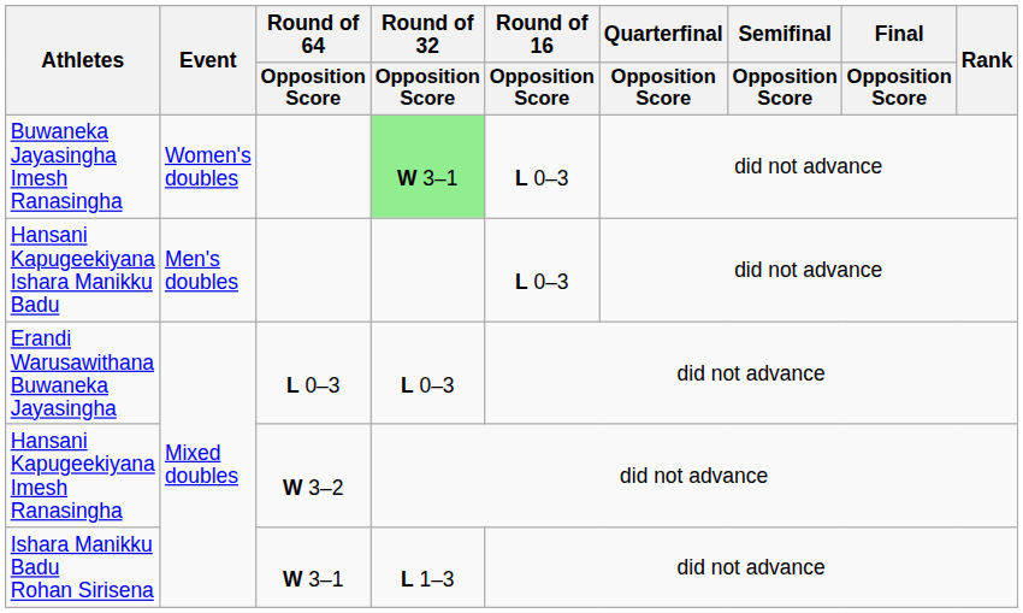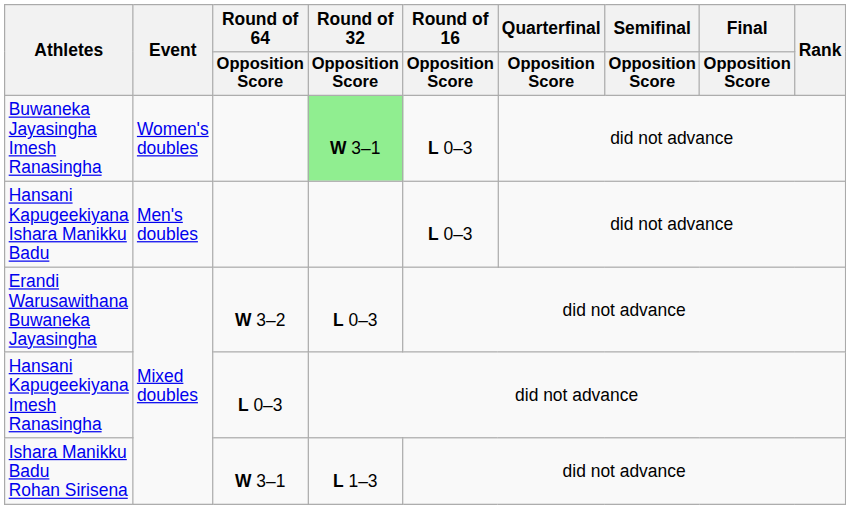 <table class="wikitable" style="font-size:90%">
 <tr>
 <th rowspan=2>Athletes</th>
 <th rowspan=2>Event</th>
 <th>Round of 64</th>
 <th>Round of 32</th>
 <th>Round of 16</th>
 <th>Quarterfinal</th>
 <th>Semifinal</th>
 <th>Final</th>
 <th rowspan=2>Rank</th>
 </tr>
 <tr style="font-size:95%">
 <th>Opposition<br>Score</th>
 <th>Opposition<br>Score</th>
 <th>Opposition<br>Score</th>
 <th>Opposition<br>Score</th>
 <th>Opposition<br>Score</th>
 <th>Opposition<br>Score</th>
 </tr>
 <tr align=center>
 <td align=left><a href='#'>Buwaneka Jayasingha</a><br><a href='#'>Imesh Ranasingha</a></td>
 <td align=left><a href='#'>Women's doubles</a></td>
 <td></td>
 <td style="background: lightgreen;"><br><strong>W</strong> 3–1</td>
 <td><br><strong>L</strong> 0–3</td>
 <td colspan=4>did not advance</td>
 </tr>
 <tr align=center>
 <td align=left><a href='#'>Hansani Kapugeekiyana</a><br><a href='#'>Ishara Manikku Badu</a></td>
 <td align=left><a href='#'>Men's doubles</a></td>
 <td></td>
 <td></td>
 <td><br><strong>L</strong> 0–3</td>
 <td colspan=4>did not advance</td>
 </tr>
 <tr align=center>
 <td align=left><a href='#'>Erandi Warusawithana</a><br><a href='#'>Buwaneka Jayasingha</a></td>
 <td align=left rowspan=3><a href='#'>Mixed doubles</a></td>
-<td><br><strong>L</strong> 0–3</td>
+<td><br><strong>W</strong> 3–2</td>
 <td><br><strong>L</strong> 0–3</td>
 <td colspan=5>did not advance</td>
 </tr>
 <tr align=center>
 <td align=left><a href='#'>Hansani Kapugeekiyana</a><br><a href='#'>Imesh Ranasingha</a></td>
-<td><br><strong>W</strong> 3–2</td>
+<td><br><strong>L</strong> 0–3</td>
 <td colspan=6>did not advance</td>
 </tr>
 <tr align=center>
 <td align=left><a href='#'>Ishara Manikku Badu</a><br><a href='#'>Rohan Sirisena</a></td>
 <td><br><strong>W</strong> 3–1</td>
 <td><br><strong>L</strong> 1–3</td>
 <td colspan=5>did not advance</td>
 </tr>
 </table>
